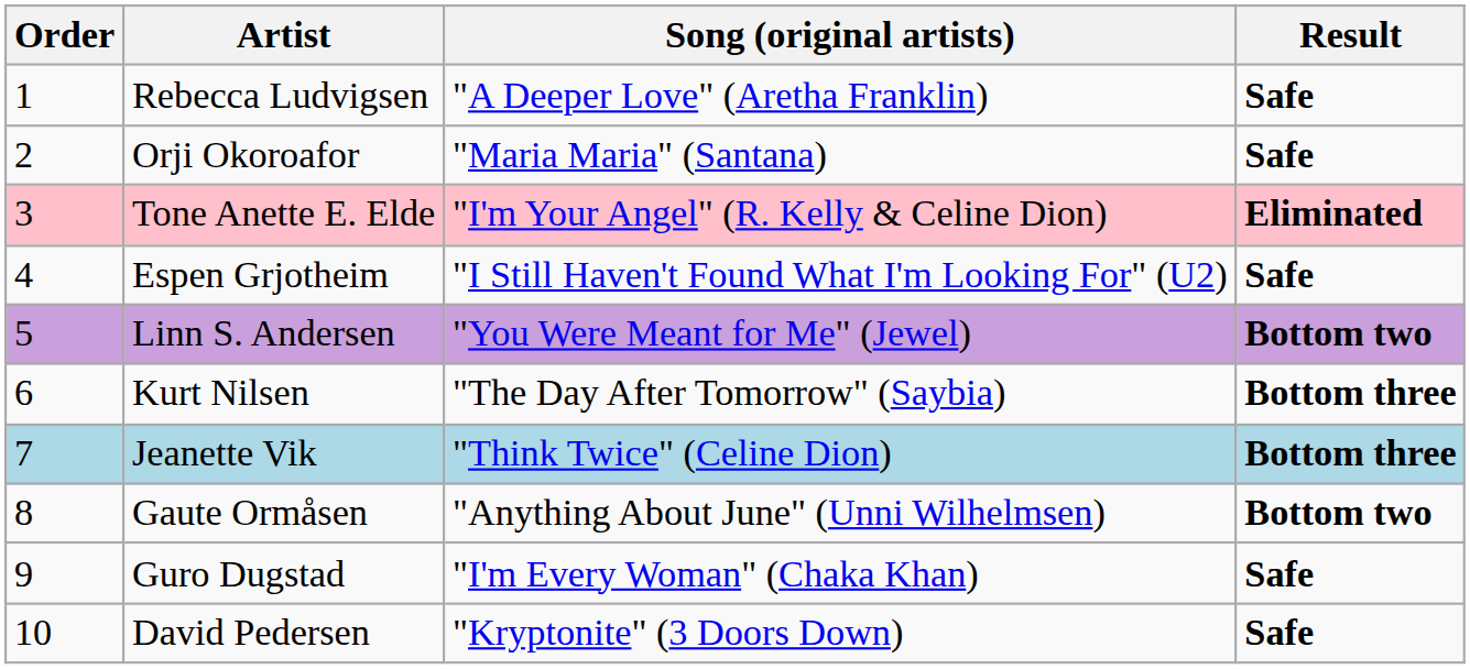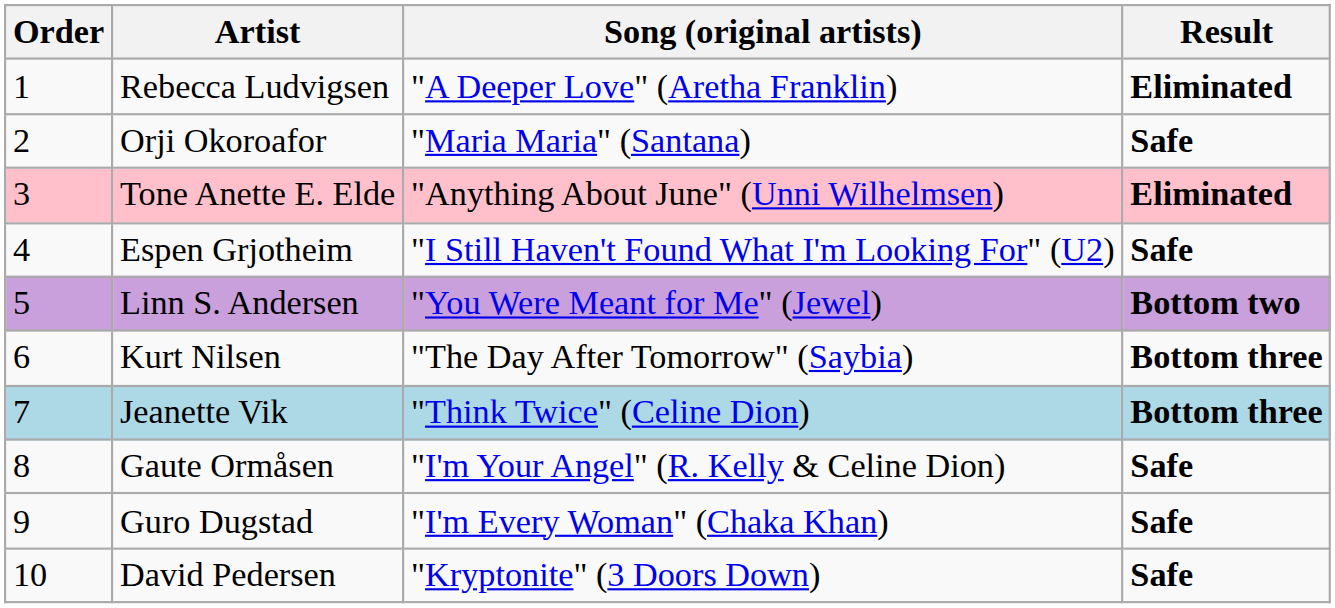 <table class=wikitable>
 <tr>
 <th>Order</th>
 <th>Artist</th>
 <th>Song (original artists)</th>
 <th>Result</th>
 </tr>
 <tr>
 <td>1</td>
 <td>Rebecca Ludvigsen</td>
 <td>"<a href='#'>A Deeper Love</a>" (<a href='#'>Aretha Franklin</a>)</td>
-<td><strong>Safe</strong></td>
+<td><strong>Eliminated</strong></td>
 </tr>
 <tr>
 <td>2</td>
 <td>Orji Okoroafor</td>
 <td>"<a href='#'>Maria Maria</a>" (<a href='#'>Santana</a>)</td>
 <td><strong>Safe</strong></td>
 </tr>
 <tr style="background:pink;">
 <td>3</td>
 <td>Tone Anette E. Elde</td>
-<td>"<a href='#'>I'm Your Angel</a>" (<a href='#'>R. Kelly</a> & Celine Dion)</td>
+<td>"Anything About June" (<a href='#'>Unni Wilhelmsen</a>)</td>
 <td><strong>Eliminated</strong></td>
 </tr>
 <tr>
 <td>4</td>
 <td>Espen Grjotheim</td>
 <td>"<a href='#'>I Still Haven't Found What I'm Looking For</a>" (<a href='#'>U2</a>)</td>
 <td><strong>Safe</strong></td>
 </tr>
 <tr style="background:#C9A0DC">
 <td>5</td>
 <td>Linn S. Andersen</td>
 <td>"<a href='#'>You Were Meant for Me</a>" (<a href='#'>Jewel</a>)</td>
 <td><strong>Bottom two</strong></td>
 </tr>
 <tr>
 <td>6</td>
 <td>Kurt Nilsen</td>
 <td>"The Day After Tomorrow" (<a href='#'>Saybia</a>)</td>
 <td><strong>Bottom three</strong></td>
 </tr>
 <tr style="background:lightblue;">
 <td>7</td>
 <td>Jeanette Vik</td>
 <td>"<a href='#'>Think Twice</a>" (<a href='#'>Celine Dion</a>)</td>
 <td><strong>Bottom three</strong></td>
 </tr>
 <tr>
 <td>8</td>
 <td>Gaute Ormåsen</td>
-<td>"Anything About June" (<a href='#'>Unni Wilhelmsen</a>)</td>
-<td><strong>Bottom two</strong></td>
+<td>"<a href='#'>I'm Your Angel</a>" (<a href='#'>R. Kelly</a> & Celine Dion)</td>
+<td><strong>Safe</strong></td>
 </tr>
 <tr>
 <td>9</td>
 <td>Guro Dugstad</td>
 <td>"<a href='#'>I'm Every Woman</a>" (<a href='#'>Chaka Khan</a>)</td>
 <td><strong>Safe</strong></td>
 </tr>
 <tr>
 <td>10</td>
 <td>David Pedersen</td>
 <td>"<a href='#'>Kryptonite</a>" (<a href='#'>3 Doors Down</a>)</td>
 <td><strong>Safe</strong></td>
 </tr>
 </table>
